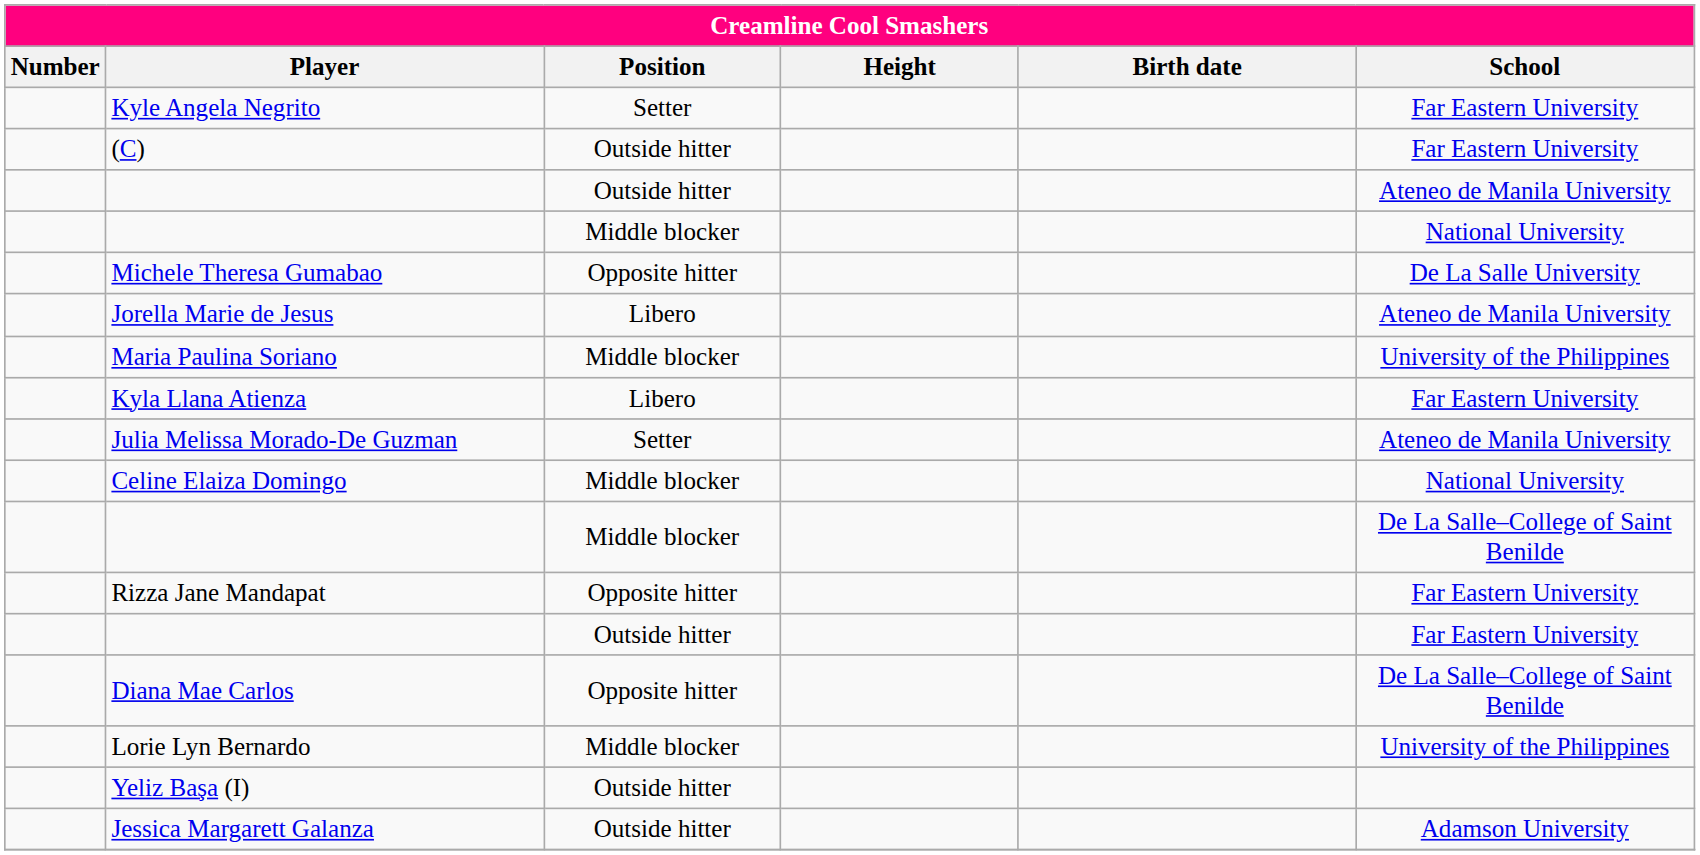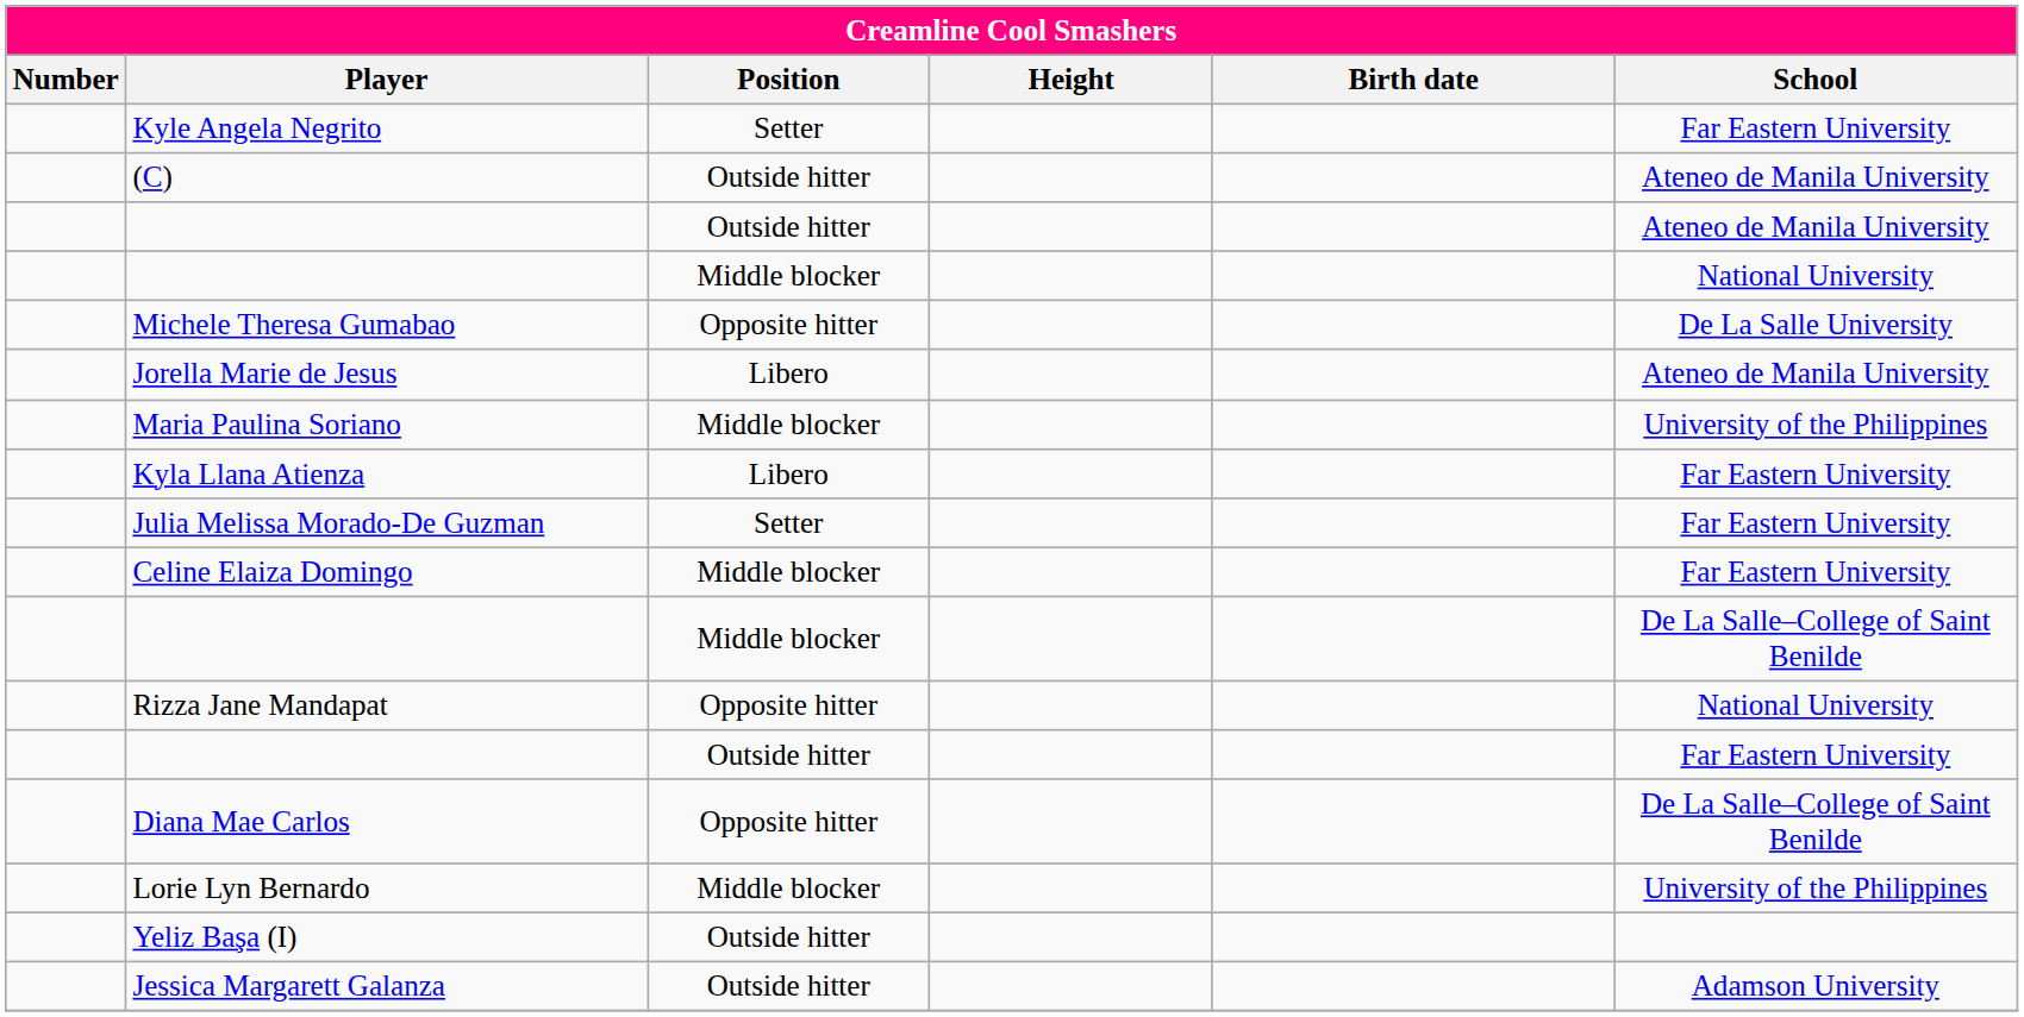 <table class="wikitable sortable" style="font-size:95%; text-align:left;">
 <tr>
 <th colspan="7" style= "background:#FF007F; color:white; text-align: center"><strong>Creamline Cool Smashers</strong></th>
 </tr>
 <tr style="background:#FFFFFF;">
 <th style= "align=center; width:1em;">Number</th>
 <th style= "align=center;width:17em;">Player</th>
 <th style= "align=center; width:9em;">Position</th>
 <th style= "align=center; width:9em;">Height</th>
 <th style= "align=center; width:13em;">Birth date</th>
 <th style= "align=center; width:13em;">School</th>
 </tr>
 <tr align=center>
 <td></td>
 <td align=left> <a href='#'>Kyle Angela Negrito</a></td>
 <td>Setter</td>
 <td></td>
 <td align=right></td>
 <td><a href='#'>Far Eastern University</a></td>
 </tr>
 <tr align=center>
 <td></td>
 <td align=left>  (<a href='#'>C</a>)</td>
 <td>Outside hitter</td>
 <td></td>
 <td align=right></td>
-<td><a href='#'>Far Eastern University</a></td>
+<td><a href='#'>Ateneo de Manila University</a></td>
 </tr>
 <tr align=center>
 <td></td>
 <td align=left> </td>
 <td>Outside hitter</td>
 <td></td>
 <td align="right"></td>
 <td><a href='#'>Ateneo de Manila University</a></td>
 </tr>
 <tr align=center>
 <td></td>
 <td align=left> </td>
 <td>Middle blocker</td>
 <td></td>
 <td align=right></td>
 <td><a href='#'>National University</a></td>
 </tr>
 <tr align=center>
 <td></td>
 <td align=left> <a href='#'>Michele Theresa Gumabao</a></td>
 <td>Opposite hitter</td>
 <td></td>
 <td align="right"></td>
 <td><a href='#'>De La Salle University</a></td>
 </tr>
 <tr align=center>
 <td></td>
 <td align=left> <a href='#'>Jorella Marie de Jesus</a></td>
 <td>Libero</td>
 <td></td>
 <td align="right"></td>
 <td><a href='#'>Ateneo de Manila University</a></td>
 </tr>
 <tr align=center>
 <td></td>
 <td align=left> <a href='#'>Maria Paulina Soriano</a></td>
 <td>Middle blocker</td>
 <td></td>
 <td align=right></td>
 <td><a href='#'>University of the Philippines</a></td>
 </tr>
 <tr align=center>
 <td></td>
 <td align=left> <a href='#'>Kyla Llana Atienza</a></td>
 <td>Libero</td>
 <td></td>
 <td align="right"></td>
 <td><a href='#'>Far Eastern University</a></td>
 </tr>
 <tr align=center>
 <td></td>
 <td align=left> <a href='#'>Julia Melissa Morado-De Guzman</a></td>
 <td>Setter</td>
 <td></td>
 <td align=right></td>
-<td><a href='#'>Ateneo de Manila University</a></td>
+<td><a href='#'>Far Eastern University</a></td>
 </tr>
 <tr align=center>
 <td></td>
 <td align=left> <a href='#'>Celine Elaiza Domingo</a></td>
 <td>Middle blocker</td>
 <td></td>
 <td align="right"></td>
-<td><a href='#'>National University</a></td>
+<td><a href='#'>Far Eastern University</a></td>
 </tr>
 <tr align=center>
 <td></td>
 <td align=left> </td>
 <td>Middle blocker</td>
 <td></td>
 <td align="right"></td>
 <td><a href='#'>De La Salle–College of Saint Benilde</a></td>
 </tr>
 <tr align=center>
 <td></td>
 <td align=left> Rizza Jane Mandapat</td>
 <td>Opposite hitter</td>
 <td></td>
 <td align="right"></td>
-<td><a href='#'>Far Eastern University</a></td>
+<td><a href='#'>National University</a></td>
 </tr>
 <tr align=center>
 <td></td>
 <td align=left> </td>
 <td>Outside hitter</td>
 <td></td>
 <td align="right"></td>
 <td><a href='#'>Far Eastern University</a></td>
 </tr>
 <tr align=center>
 <td></td>
 <td align=left> <a href='#'>Diana Mae Carlos</a></td>
 <td>Opposite hitter</td>
 <td></td>
 <td align="right"></td>
 <td><a href='#'>De La Salle–College of Saint Benilde</a></td>
 </tr>
 <tr align=center>
 <td></td>
 <td align=left> Lorie Lyn Bernardo</td>
 <td>Middle blocker</td>
 <td></td>
 <td align="right"></td>
 <td><a href='#'>University of the Philippines</a></td>
 </tr>
 <tr align=center>
 <td></td>
 <td align=left> <a href='#'>Yeliz Başa</a> (I)</td>
 <td>Outside hitter</td>
 <td></td>
 <td align=right></td>
 <td></td>
 </tr>
 <tr align=center>
 <td></td>
 <td align=left> <a href='#'>Jessica Margarett Galanza</a></td>
 <td>Outside hitter</td>
 <td></td>
 <td align=right></td>
 <td><a href='#'>Adamson University</a></td>
 </tr>
 <tr align=center>
 </tr>
 </table>
